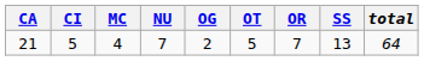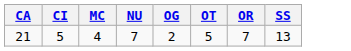 <table class="wikitable" border="1">
 <tr style="vertical-align:bottom;">
 <th> <a href='#'>CA</a> </th>
 <th> <a href='#'>CI</a> </th>
 <th> <a href='#'>MC</a> </th>
 <th> <a href='#'>NU</a> </th>
 <th> <a href='#'>OG</a> </th>
 <th> <a href='#'>OT</a> </th>
 <th> <a href='#'>OR</a> </th>
 <th> <a href='#'>SS</a> </th>
-<th><em>total</em></th>
 </tr>
 <tr style="text-align:center;">
 <td>21</td>
 <td>5</td>
 <td>4</td>
 <td>7</td>
 <td>2</td>
 <td>5</td>
 <td>7</td>
 <td>13</td>
-<td><em>64</em></td>
 </tr>
 </table>
